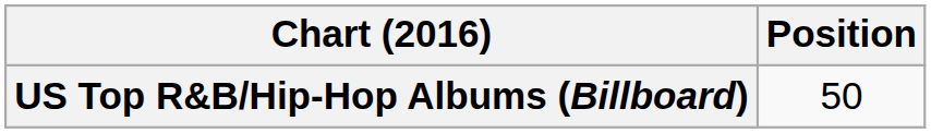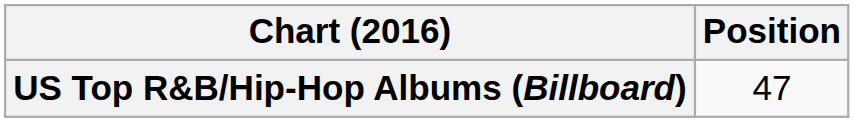 <table class="wikitable plainrowheaders" style="text-align:center">
 <tr>
 <th scope="col">Chart (2016)</th>
 <th scope="col">Position</th>
 </tr>
 <tr>
 <th scope="row">US Top R&B/Hip-Hop Albums (<em>Billboard</em>)</th>
-<td>50</td>
+<td>47</td>
 </tr>
 </table>
